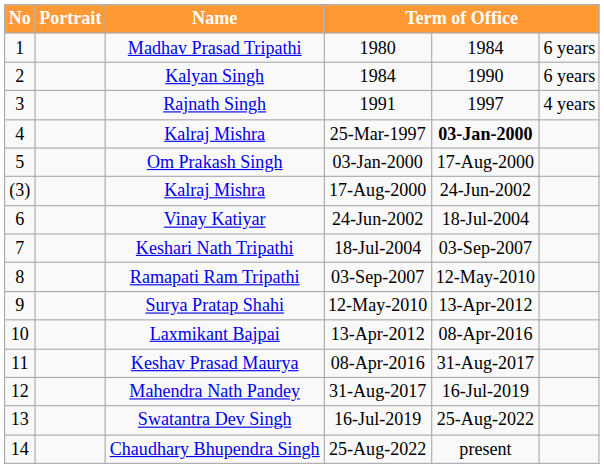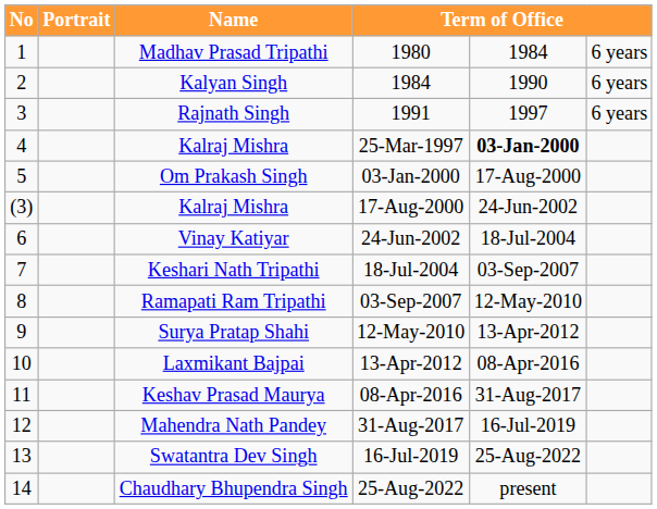 <table class="wikitable">
 <tr>
 <th style="background-color:#FF9933; color:white">No</th>
 <th style="background-color:#FF9933; color:white">Portrait</th>
 <th style="background-color:#FF9933; color:white">Name</th>
 <th colspan="3" style="background-color:#FF9933; color:white">Term of Office</th>
 </tr>
 <tr style="text-align:center;">
 <td>1</td>
 <td></td>
 <td><a href='#'>Madhav Prasad Tripathi</a></td>
 <td>1980</td>
 <td>1984</td>
 <td>6 years</td>
 </tr>
 <tr style="text-align:center;">
 <td>2</td>
 <td></td>
 <td><a href='#'>Kalyan Singh</a></td>
 <td>1984</td>
 <td>1990</td>
 <td>6 years</td>
 </tr>
 <tr style="text-align:center;">
 <td>3</td>
 <td></td>
 <td><a href='#'>Rajnath Singh</a></td>
 <td>1991</td>
 <td>1997</td>
-<td>4 years</td>
+<td>6 years</td>
 </tr>
 <tr style="text-align:center;">
 <td>4</td>
 <td></td>
 <td><a href='#'>Kalraj Mishra</a></td>
 <td>25-Mar-1997</td>
 <td><strong>03-Jan-2000</strong></td>
 <td></td>
 </tr>
 <tr style="text-align:center;">
 <td>5</td>
 <td></td>
 <td><a href='#'>Om Prakash Singh</a></td>
 <td>03-Jan-2000</td>
 <td>17-Aug-2000</td>
 <td></td>
 </tr>
 <tr style="text-align:center;">
 <td>(3)</td>
 <td></td>
 <td><a href='#'>Kalraj Mishra</a></td>
 <td>17-Aug-2000</td>
 <td>24-Jun-2002</td>
 <td></td>
 </tr>
 <tr style="text-align:center;">
 <td>6</td>
 <td></td>
 <td><a href='#'>Vinay Katiyar</a></td>
 <td>24-Jun-2002</td>
 <td>18-Jul-2004</td>
 <td></td>
 </tr>
 <tr style="text-align:center;">
 <td>7</td>
 <td></td>
 <td><a href='#'>Keshari Nath Tripathi</a></td>
 <td>18-Jul-2004</td>
 <td>03-Sep-2007</td>
 <td></td>
 </tr>
 <tr style="text-align:center;">
 <td>8</td>
 <td></td>
 <td><a href='#'>Ramapati Ram Tripathi</a></td>
 <td>03-Sep-2007</td>
 <td>12-May-2010</td>
 <td></td>
 </tr>
 <tr style="text-align:center;">
 <td>9</td>
 <td></td>
 <td><a href='#'>Surya Pratap Shahi</a></td>
 <td>12-May-2010</td>
 <td>13-Apr-2012</td>
 <td></td>
 </tr>
 <tr style="text-align:center;">
 <td>10</td>
 <td></td>
 <td><a href='#'>Laxmikant Bajpai</a></td>
 <td>13-Apr-2012</td>
 <td>08-Apr-2016</td>
 <td></td>
 </tr>
 <tr style="text-align:center;">
 <td>11</td>
 <td></td>
 <td><a href='#'>Keshav Prasad Maurya</a></td>
 <td>08-Apr-2016</td>
 <td>31-Aug-2017</td>
 <td></td>
 </tr>
 <tr style="text-align:center;">
 <td>12</td>
 <td></td>
 <td><a href='#'>Mahendra Nath Pandey</a></td>
 <td>31-Aug-2017</td>
 <td>16-Jul-2019</td>
 <td></td>
 </tr>
 <tr style="text-align:center;">
 <td>13</td>
 <td></td>
 <td><a href='#'>Swatantra Dev Singh</a></td>
 <td>16-Jul-2019</td>
 <td>25-Aug-2022</td>
 <td></td>
 </tr>
 <tr style="text-align:center;">
 <td>14</td>
 <td></td>
 <td><a href='#'>Chaudhary Bhupendra Singh</a></td>
 <td>25-Aug-2022</td>
 <td>present</td>
 <td></td>
 </tr>
 </table>
